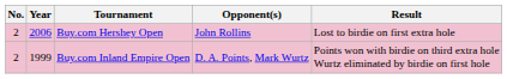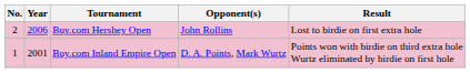 <table class="wikitable" style="font-size:95%;">
 <tr>
 <th>No.</th>
 <th>Year</th>
 <th>Tournament</th>
 <th>Opponent(s)</th>
 <th>Result</th>
 </tr>
 <tr style="background:#F2C1D1;">
 <td align=center>2</td>
 <td align=center><a href='#'>2006</a></td>
 <td><a href='#'>Buy.com Hershey Open</a></td>
 <td> <a href='#'>John Rollins</a></td>
 <td>Lost to birdie on first extra hole</td>
 </tr>
 <tr style="background:#F2C1D1;">
-<td align=center>2</td>
-<td align=center>1999</td>
+<td align=center>1</td>
+<td align=center>2001</td>
 <td><a href='#'>Buy.com Inland Empire Open</a></td>
 <td> <a href='#'>D. A. Points</a>,  <a href='#'>Mark Wurtz</a></td>
 <td>Points won with birdie on third extra hole<br>Wurtz eliminated by birdie on first hole</td>
 </tr>
 </table>
